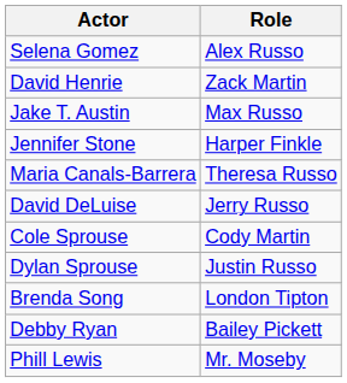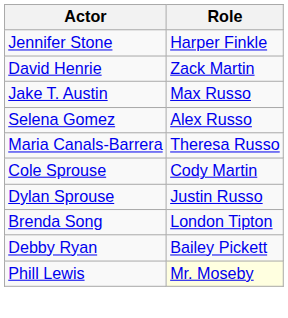 <table class="wikitable">
 <tr>
 <th>Actor</th>
 <th>Role</th>
 </tr>
 <tr>
-<td><a href='#'>Selena Gomez</a></td>
-<td><a href='#'>Alex Russo</a></td>
+<td><a href='#'>Jennifer Stone</a></td>
+<td><a href='#'>Harper Finkle</a></td>
 </tr>
 <tr>
 <td><a href='#'>David Henrie</a></td>
 <td><a href='#'>Zack Martin</a></td>
 </tr>
 <tr>
 <td><a href='#'>Jake T. Austin</a></td>
 <td><a href='#'>Max Russo</a></td>
 </tr>
 <tr>
-<td><a href='#'>Jennifer Stone</a></td>
-<td><a href='#'>Harper Finkle</a></td>
+<td><a href='#'>Selena Gomez</a></td>
+<td><a href='#'>Alex Russo</a></td>
 </tr>
 <tr>
 <td><a href='#'>Maria Canals-Barrera</a></td>
 <td><a href='#'>Theresa Russo</a></td>
-</tr>
-<tr>
-<td><a href='#'>David DeLuise</a></td>
-<td><a href='#'>Jerry Russo</a></td>
 </tr>
 <tr>
 <td><a href='#'>Cole Sprouse</a></td>
 <td><a href='#'>Cody Martin</a></td>
 </tr>
 <tr>
 <td><a href='#'>Dylan Sprouse</a></td>
 <td><a href='#'>Justin Russo</a></td>
 </tr>
 <tr>
 <td><a href='#'>Brenda Song</a></td>
 <td><a href='#'>London Tipton</a></td>
 </tr>
 <tr>
 <td><a href='#'>Debby Ryan</a></td>
 <td><a href='#'>Bailey Pickett</a></td>
 </tr>
 <tr>
 <td><a href='#'>Phill Lewis</a></td>
-<td><a href='#'>Mr. Moseby</a></td>
+<td style="background: lightyellow;"><a href='#'>Mr. Moseby</a></td>
 </tr>
 </table>
